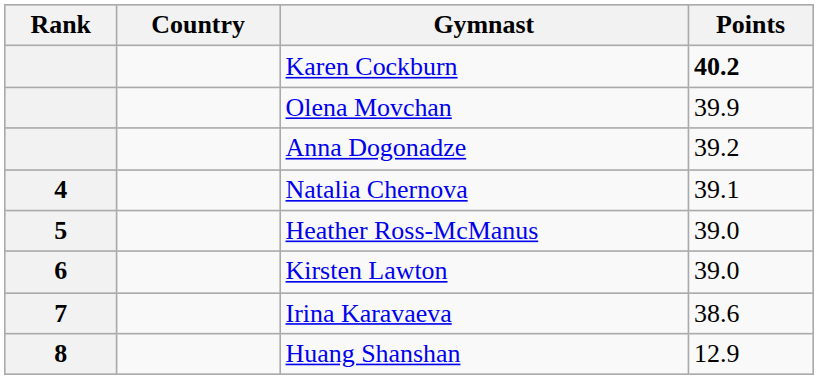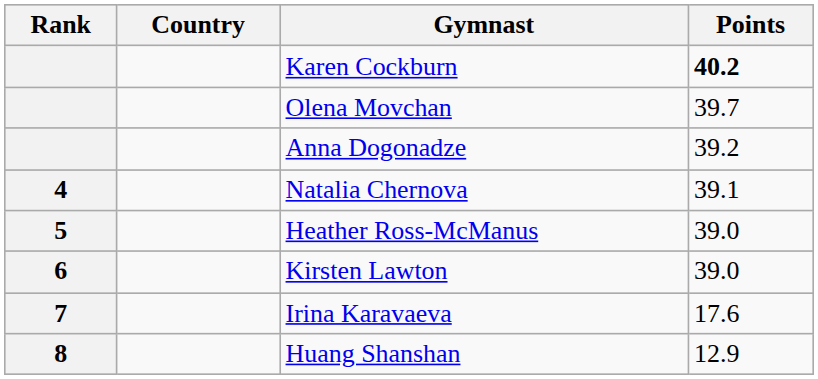 <table class="wikitable" width=500>
 <tr bgcolor="#efefef">
 <th>Rank</th>
 <th>Country</th>
 <th>Gymnast</th>
 <th>Points</th>
 </tr>
 <tr>
 <th></th>
 <td></td>
 <td><a href='#'>Karen Cockburn</a></td>
 <td><strong>40.2</strong></td>
 </tr>
 <tr>
 <th></th>
 <td></td>
 <td><a href='#'>Olena Movchan</a></td>
-<td>39.9</td>
+<td>39.7</td>
 </tr>
 <tr>
 <th></th>
 <td></td>
 <td><a href='#'>Anna Dogonadze</a></td>
 <td>39.2</td>
 </tr>
 <tr>
 <th>4</th>
 <td></td>
 <td><a href='#'>Natalia Chernova</a></td>
 <td>39.1</td>
 </tr>
 <tr>
 <th>5</th>
 <td></td>
 <td><a href='#'>Heather Ross-McManus</a></td>
 <td>39.0</td>
 </tr>
 <tr>
 <th>6</th>
 <td></td>
 <td><a href='#'>Kirsten Lawton</a></td>
 <td>39.0</td>
 </tr>
 <tr>
 <th>7</th>
 <td></td>
 <td><a href='#'>Irina Karavaeva</a></td>
-<td>38.6</td>
+<td>17.6</td>
 </tr>
 <tr>
 <th>8</th>
 <td></td>
 <td><a href='#'>Huang Shanshan</a></td>
 <td>12.9</td>
 </tr>
 </table>
